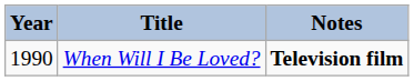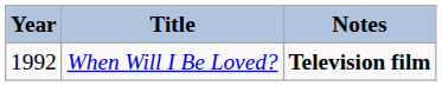 <table class="wikitable" style="font-size:95%;">
 <tr>
 <th style="background:#B0C4DE;">Year</th>
 <th style="background:#B0C4DE;">Title</th>
 <th style="background:#B0C4DE;">Notes</th>
 </tr>
 <tr>
-<td>1990</td>
+<td>1992</td>
 <td><em><a href='#'>When Will I Be Loved?</a></em></td>
 <td><strong>Television film</strong></td>
 </tr>
 </table>
